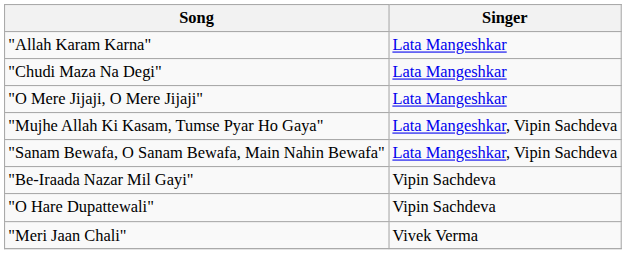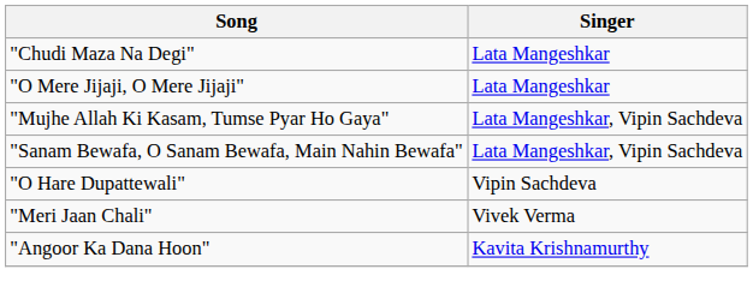 <table class="wikitable" style="font-size:95%;">
 <tr>
 <th>Song</th>
 <th>Singer</th>
-</tr>
-<tr>
-<td>"Allah Karam Karna"</td>
-<td><a href='#'>Lata Mangeshkar</a></td>
 </tr>
 <tr>
 <td>"Chudi Maza Na Degi"</td>
 <td><a href='#'>Lata Mangeshkar</a></td>
 </tr>
 <tr>
 <td>"O Mere Jijaji, O Mere Jijaji"</td>
 <td><a href='#'>Lata Mangeshkar</a></td>
 </tr>
 <tr>
 <td>"Mujhe Allah Ki Kasam, Tumse Pyar Ho Gaya"</td>
 <td><a href='#'>Lata Mangeshkar</a>, Vipin Sachdeva</td>
 </tr>
 <tr>
 <td>"Sanam Bewafa, O Sanam Bewafa, Main Nahin Bewafa"</td>
 <td><a href='#'>Lata Mangeshkar</a>, Vipin Sachdeva</td>
 </tr>
 <tr>
-<td>"Be-Iraada Nazar Mil Gayi"</td>
-<td>Vipin Sachdeva</td>
-</tr>
-<tr>
 <td>"O Hare Dupattewali"</td>
 <td>Vipin Sachdeva</td>
 </tr>
 <tr>
 <td>"Meri Jaan Chali"</td>
 <td>Vivek Verma</td>
 </tr>
 <tr>
+<td>"Angoor Ka Dana Hoon"</td>
+<td><a href='#'>Kavita Krishnamurthy</a></td>
+</tr>
+<tr>
 </tr>
 </table>
